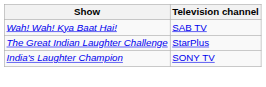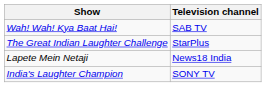 <table class="wikitable sortable">
 <tr>
 <th>Show</th>
 <th>Television channel</th>
 </tr>
 <tr>
 <td><em><a href='#'>Wah! Wah! Kya Baat Hai!</a></em></td>
 <td><a href='#'>SAB TV</a></td>
 </tr>
 <tr>
 <td><em><a href='#'>The Great Indian Laughter Challenge</a></em></td>
 <td><a href='#'>StarPlus</a></td>
 </tr>
 <tr>
+<td><em>Lapete Mein Netaji</em></td>
+<td><a href='#'>News18 India</a></td>
+</tr>
+<tr>
 <td><em><a href='#'>India's Laughter Champion</a></em></td>
 <td><a href='#'>SONY TV</a></td>
 </tr>
 </table>
